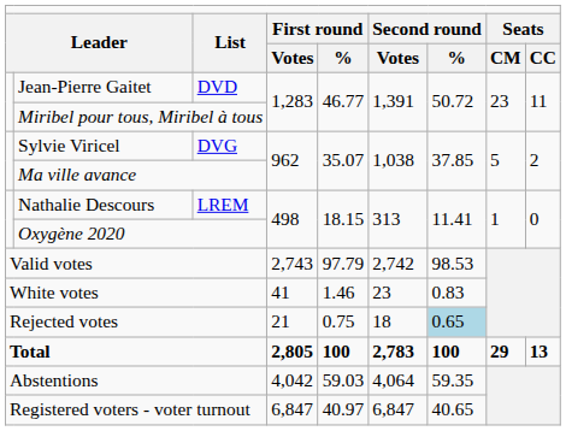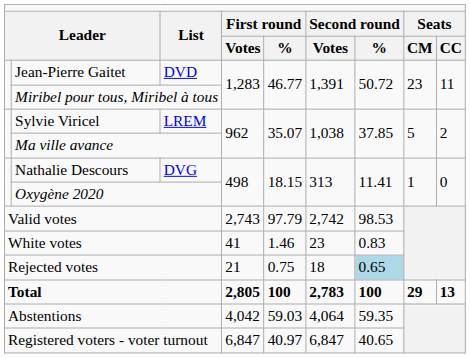 <table class="wikitable">
 <tr>
 <td colspan="9"></td>
 </tr>
 <tr>
 <th colspan="2" rowspan="2">Leader</th>
 <th rowspan="2">List</th>
 <th colspan="2">First round</th>
 <th colspan="2">Second round</th>
 <th colspan="2">Seats</th>
 </tr>
 <tr>
 <th>Votes</th>
 <th>%</th>
 <th>Votes</th>
 <th>%</th>
 <th>CM</th>
 <th>CC</th>
 </tr>
 <tr>
 <td rowspan="2" bgcolor=></td>
 <td>Jean-Pierre Gaitet</td>
 <td><a href='#'>DVD</a></td>
 <td rowspan="2">1,283</td>
 <td rowspan="2">46.77</td>
 <td rowspan="2">1,391</td>
 <td rowspan="2">50.72</td>
 <td rowspan="2">23</td>
 <td rowspan="2">11</td>
 </tr>
 <tr>
 <td colspan="2"><em>Miribel pour tous, Miribel à tous</em></td>
 </tr>
 <tr>
 <td rowspan="2" bgcolor=></td>
 <td>Sylvie Viricel</td>
-<td><a href='#'>DVG</a></td>
+<td><a href='#'>LREM</a></td>
 <td rowspan="2">962</td>
 <td rowspan="2">35.07</td>
 <td rowspan="2">1,038</td>
 <td rowspan="2">37.85</td>
 <td rowspan="2">5</td>
 <td rowspan="2">2</td>
 </tr>
 <tr>
 <td colspan="2"><em>Ma ville avance</em></td>
 </tr>
 <tr>
 <td rowspan="2" bgcolor=></td>
 <td>Nathalie Descours</td>
-<td><a href='#'>LREM</a></td>
+<td><a href='#'>DVG</a></td>
 <td rowspan="2">498</td>
 <td rowspan="2">18.15</td>
 <td rowspan="2">313</td>
 <td rowspan="2">11.41</td>
 <td rowspan="2">1</td>
 <td rowspan="2">0</td>
 </tr>
 <tr>
 <td colspan="2"><em>Oxygène 2020</em></td>
 </tr>
 <tr>
 <td colspan="3">Valid votes</td>
 <td>2,743</td>
 <td>97.79</td>
 <td>2,742</td>
 <td>98.53</td>
 <th colspan="2" rowspan="3"></th>
 </tr>
 <tr>
 <td colspan="3">White votes</td>
 <td>41</td>
 <td>1.46</td>
 <td>23</td>
 <td>0.83</td>
 </tr>
 <tr>
 <td colspan="3">Rejected votes</td>
 <td>21</td>
 <td>0.75</td>
 <td>18</td>
 <td style="background: lightblue;">0.65</td>
 </tr>
 <tr>
 <td colspan="3"><strong>Total</strong></td>
 <td><strong>2,805</strong></td>
 <td><strong>100</strong></td>
 <td><strong>2,783</strong></td>
 <td><strong>100</strong></td>
 <td><strong>29</strong></td>
 <td><strong>13</strong></td>
 </tr>
 <tr>
 <td colspan="3">Abstentions</td>
 <td>4,042</td>
 <td>59.03</td>
 <td>4,064</td>
 <td>59.35</td>
 <th colspan="2" rowspan="2"></th>
 </tr>
 <tr>
 <td colspan="3">Registered voters - voter turnout</td>
 <td>6,847</td>
 <td>40.97</td>
 <td>6,847</td>
 <td>40.65</td>
 </tr>
 </table>
